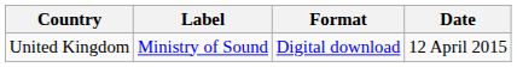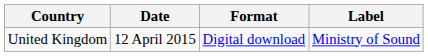 <table class="wikitable plainrowheaders">
 <tr>
 <th scope="col">Country</th>
+<th scope="col">Date</th>
+<th scope="col">Format</th>
 <th scope="col">Label</th>
-<th scope="col">Format</th>
-<th scope="col">Date</th>
 </tr>
 <tr>
 <td>United Kingdom</td>
+<td>12 April 2015</td>
+<td><a href='#'>Digital download</a></td>
 <td><a href='#'>Ministry of Sound</a></td>
-<td><a href='#'>Digital download</a></td>
-<td>12 April 2015</td>
 </tr>
 </table>
